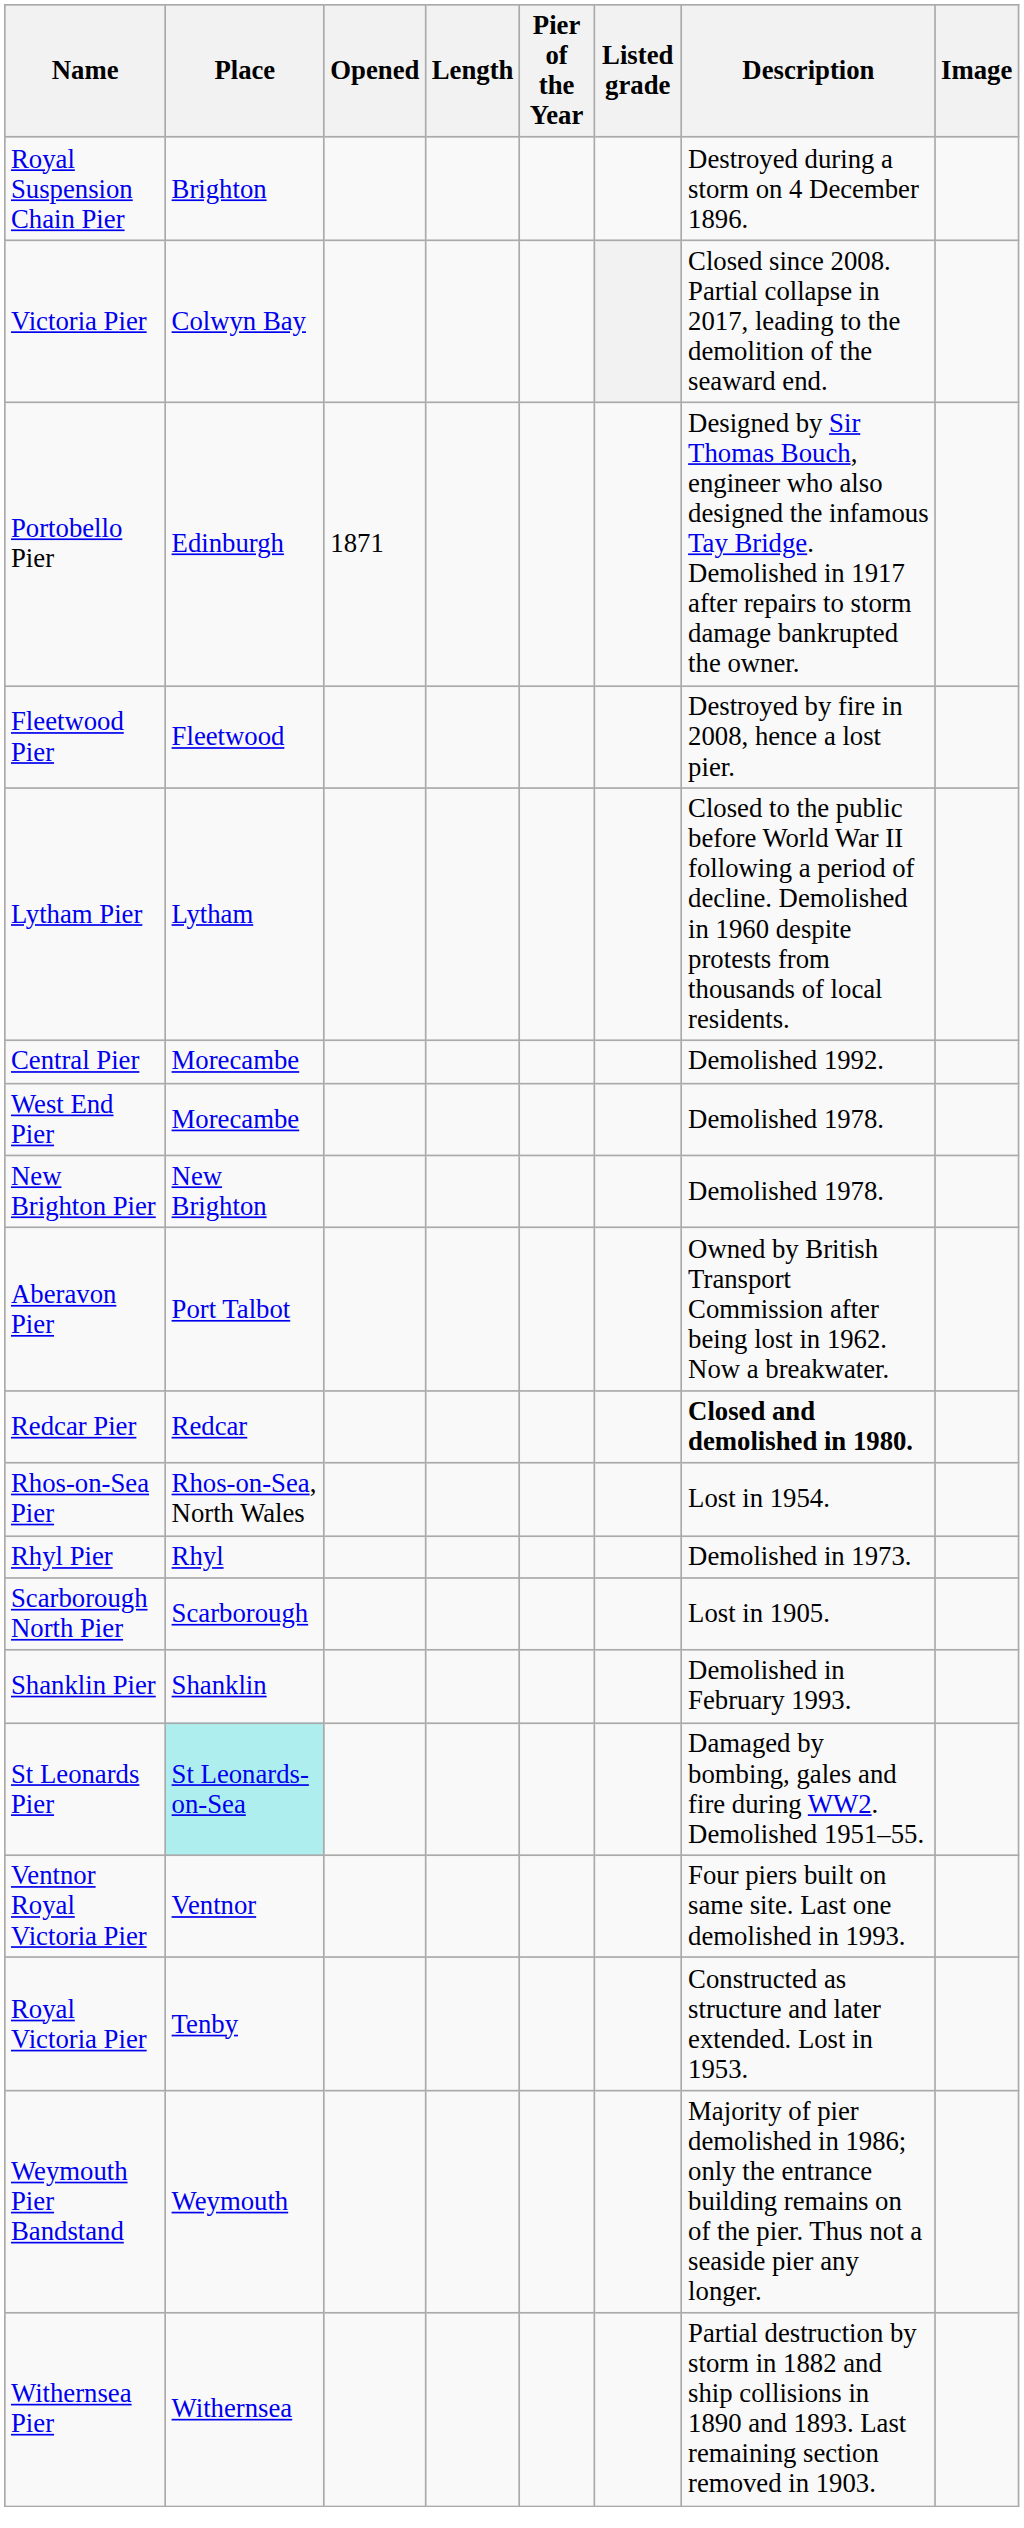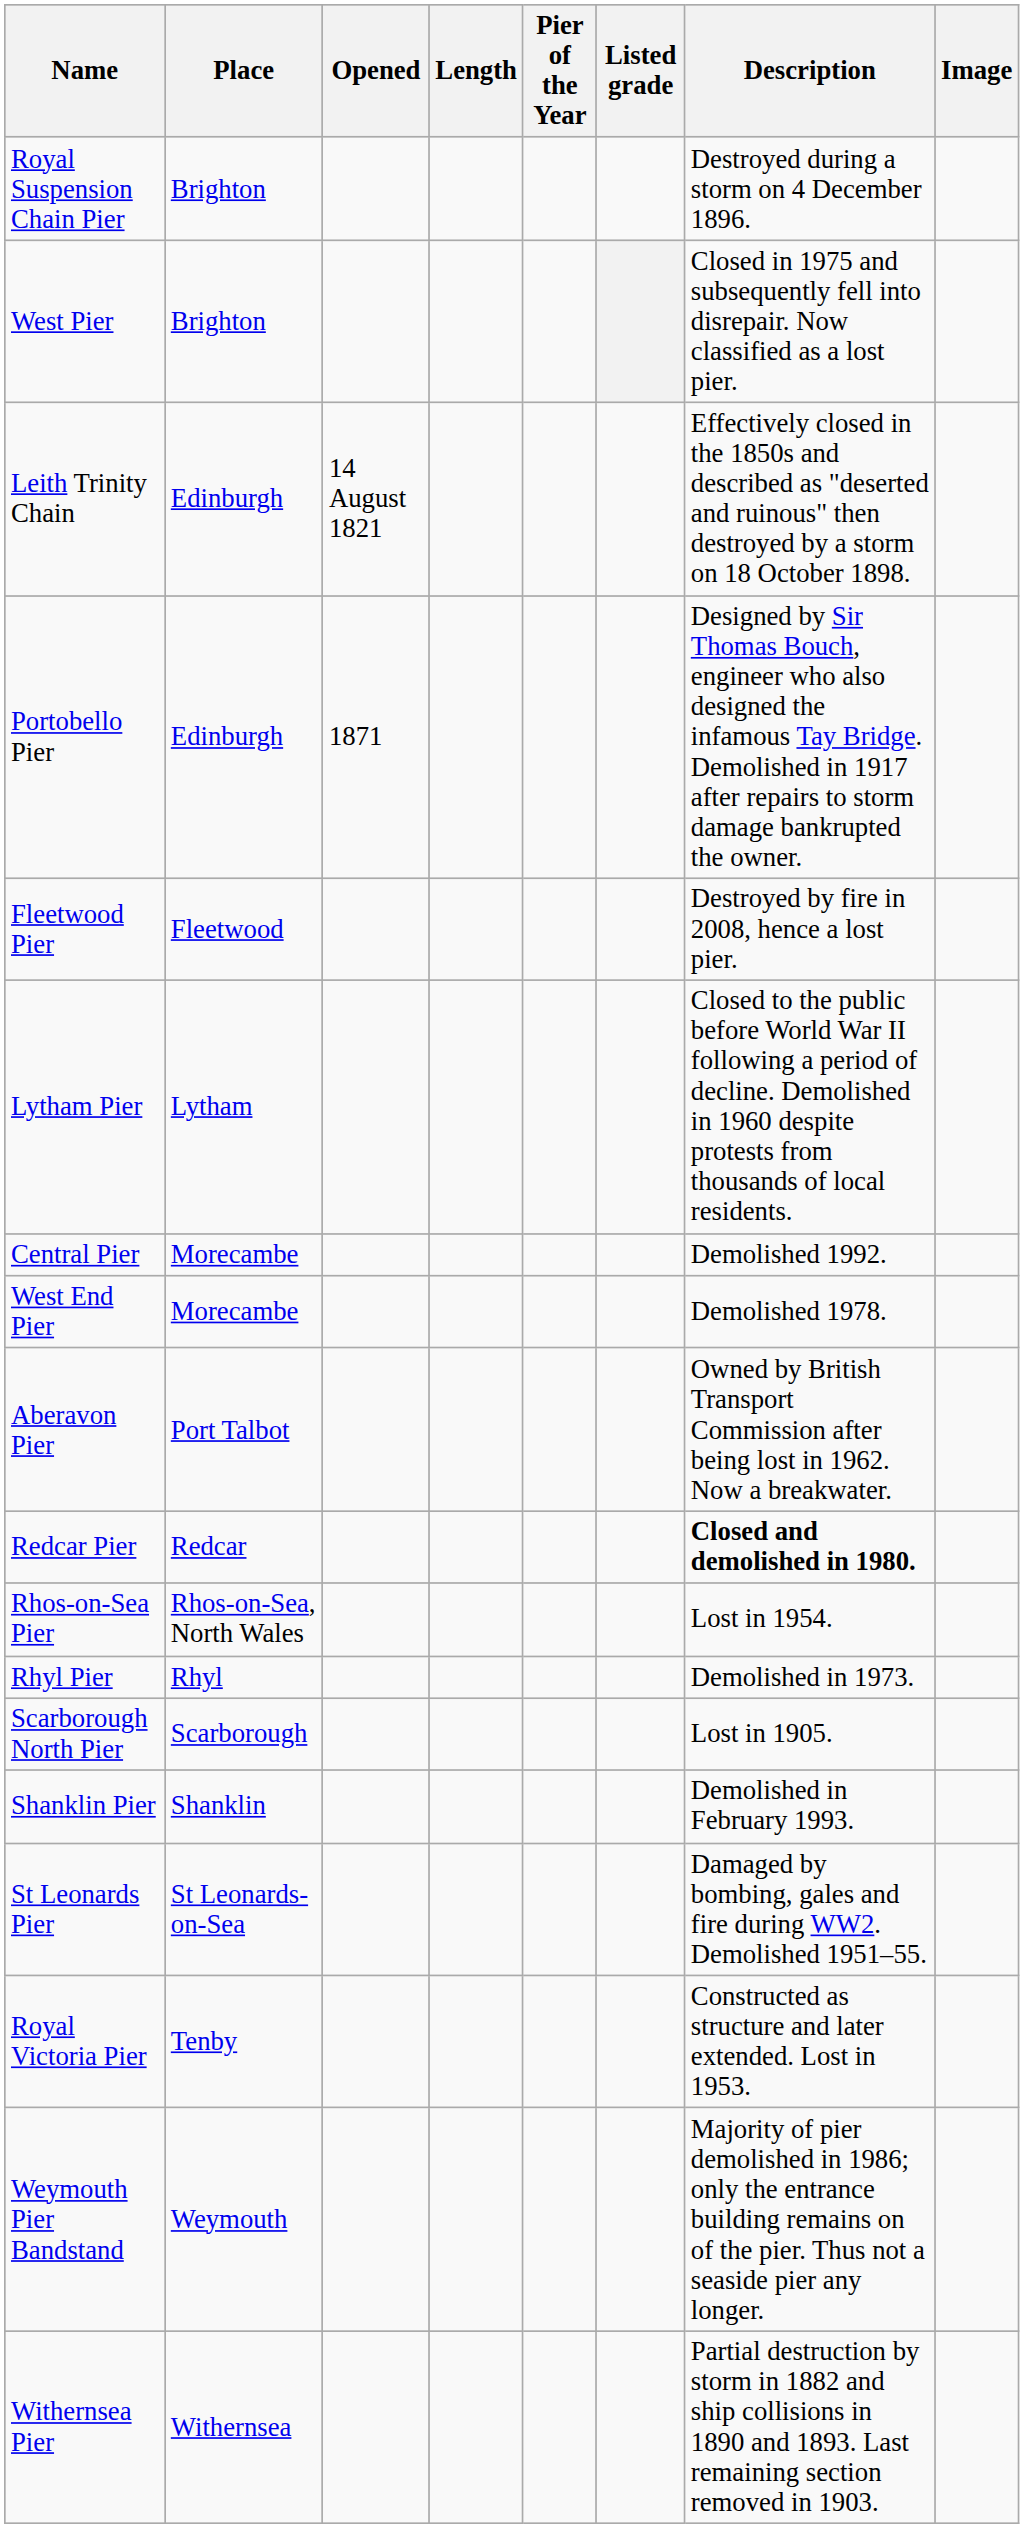 <table class="wikitable sortable toptextcells">
 <tr>
 <th>Name</th>
 <th>Place</th>
 <th>Opened</th>
 <th>Length</th>
 <th>Pier of the Year</th>
 <th>Listed grade</th>
 <th class="unsortable">Description</th>
 <th class="unsortable">Image</th>
 </tr>
 <tr>
 <td><a href='#'>Royal Suspension Chain Pier</a></td>
 <td><a href='#'>Brighton</a></td>
 <td></td>
 <td></td>
 <td></td>
 <td></td>
 <td>Destroyed during a storm on 4 December 1896.</td>
 <td></td>
 </tr>
 <tr>
-<td><a href='#'>Victoria Pier</a></td>
-<td><a href='#'>Colwyn Bay</a></td>
+<td><a href='#'>West Pier</a></td>
+<td><a href='#'>Brighton</a></td>
 <td></td>
 <td></td>
 <td></td>
 <th></th>
-<td>Closed since 2008. Partial collapse in 2017, leading to the demolition of the seaward end.</td>
+<td>Closed in 1975 and subsequently fell into disrepair. Now classified as a lost pier.</td>
+<td></td>
+</tr>
+<tr>
+<td><a href='#'>Leith</a> Trinity Chain</td>
+<td><a href='#'>Edinburgh</a></td>
+<td>14 August 1821</td>
+<td></td>
+<td></td>
+<td></td>
+<td>Effectively closed in the 1850s and described as "deserted and ruinous" then destroyed by a storm on 18 October 1898.</td>
 <td></td>
 </tr>
 <tr>
 <td><a href='#'>Portobello</a> Pier</td>
 <td><a href='#'>Edinburgh</a></td>
 <td>1871</td>
 <td></td>
 <td></td>
 <td></td>
 <td>Designed by <a href='#'>Sir Thomas Bouch</a>, engineer who also designed the infamous <a href='#'>Tay Bridge</a>. Demolished in 1917 after repairs to storm damage bankrupted the owner.</td>
 <td></td>
 </tr>
 <tr>
 <td><a href='#'>Fleetwood Pier</a></td>
 <td><a href='#'>Fleetwood</a></td>
 <td></td>
 <td></td>
 <td></td>
 <td></td>
 <td>Destroyed by fire in 2008, hence a lost pier.</td>
 <td></td>
 </tr>
 <tr>
 <td><a href='#'>Lytham Pier</a></td>
 <td><a href='#'>Lytham</a></td>
 <td></td>
 <td></td>
 <td></td>
 <td></td>
 <td>Closed to the public before World War II following a period of decline. Demolished in 1960 despite protests from thousands of local residents.</td>
 <td></td>
 </tr>
 <tr>
 <td><a href='#'>Central Pier</a></td>
 <td><a href='#'>Morecambe</a></td>
 <td></td>
 <td></td>
 <td></td>
 <td></td>
 <td>Demolished 1992.</td>
 <td></td>
 </tr>
 <tr>
 <td><a href='#'>West End Pier</a></td>
 <td><a href='#'>Morecambe</a></td>
-<td></td>
-<td></td>
-<td></td>
-<td></td>
-<td>Demolished 1978.</td>
-<td></td>
-</tr>
-<tr>
-<td><a href='#'>New Brighton Pier</a></td>
-<td><a href='#'>New Brighton</a></td>
 <td></td>
 <td></td>
 <td></td>
 <td></td>
 <td>Demolished 1978.</td>
 <td></td>
 </tr>
 <tr>
 <td><a href='#'>Aberavon Pier</a></td>
 <td><a href='#'>Port Talbot</a></td>
 <td></td>
 <td></td>
 <td></td>
 <td></td>
 <td>Owned by British Transport Commission after being lost in 1962. Now a breakwater.</td>
 <td></td>
 </tr>
 <tr>
 <td><a href='#'>Redcar Pier</a></td>
 <td><a href='#'>Redcar</a></td>
 <td></td>
 <td></td>
 <td></td>
 <td></td>
 <td><strong>Closed and demolished in 1980.</strong></td>
 <td></td>
 </tr>
 <tr>
 <td><a href='#'>Rhos-on-Sea Pier</a></td>
 <td><a href='#'>Rhos-on-Sea</a>, North Wales</td>
 <td></td>
 <td></td>
 <td></td>
 <td></td>
 <td>Lost in 1954.</td>
 <td></td>
 </tr>
 <tr>
 <td><a href='#'>Rhyl Pier</a></td>
 <td><a href='#'>Rhyl</a></td>
 <td></td>
 <td></td>
 <td></td>
 <td></td>
 <td>Demolished in 1973.</td>
 <td></td>
 </tr>
 <tr>
 <td><a href='#'>Scarborough North Pier</a></td>
 <td><a href='#'>Scarborough</a></td>
 <td></td>
 <td></td>
 <td></td>
 <td></td>
 <td>Lost in 1905.</td>
 <td></td>
 </tr>
 <tr>
 <td><a href='#'>Shanklin Pier</a></td>
 <td><a href='#'>Shanklin</a></td>
 <td></td>
 <td></td>
 <td></td>
 <td></td>
 <td>Demolished in February 1993.</td>
 <td></td>
 </tr>
 <tr>
 <td><a href='#'>St Leonards Pier</a></td>
-<td style="background: paleturquoise;"><a href='#'>St Leonards-on-Sea</a></td>
+<td><a href='#'>St Leonards-on-Sea</a></td>
 <td></td>
 <td></td>
 <td></td>
 <td></td>
 <td>Damaged by bombing, gales and fire during <a href='#'>WW2</a>. Demolished 1951–55.</td>
-<td></td>
-</tr>
-<tr>
-<td><a href='#'>Ventnor Royal Victoria Pier</a></td>
-<td><a href='#'>Ventnor</a></td>
-<td></td>
-<td></td>
-<td></td>
-<td></td>
-<td>Four piers built on same site. Last one demolished in 1993.</td>
 <td></td>
 </tr>
 <tr>
 <td><a href='#'>Royal Victoria Pier</a></td>
 <td><a href='#'>Tenby</a></td>
 <td></td>
 <td></td>
 <td></td>
 <td></td>
 <td>Constructed as  structure and later extended. Lost in 1953.</td>
 <td></td>
 </tr>
 <tr>
 <td><a href='#'>Weymouth Pier Bandstand</a></td>
 <td><a href='#'>Weymouth</a></td>
 <td></td>
 <td></td>
 <td></td>
 <td></td>
 <td>Majority of pier demolished in 1986; only the entrance building remains on  of the pier. Thus not a seaside pier any longer.</td>
 <td></td>
 </tr>
 <tr>
 <td><a href='#'>Withernsea Pier</a></td>
 <td><a href='#'>Withernsea</a></td>
 <td></td>
 <td></td>
 <td></td>
 <td></td>
 <td>Partial destruction by storm in 1882 and ship collisions in 1890 and 1893. Last remaining section removed in 1903.</td>
 <td></td>
 </tr>
 </table>
